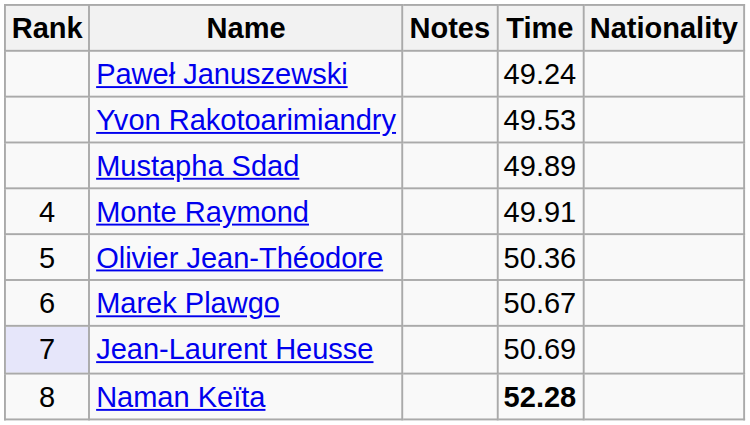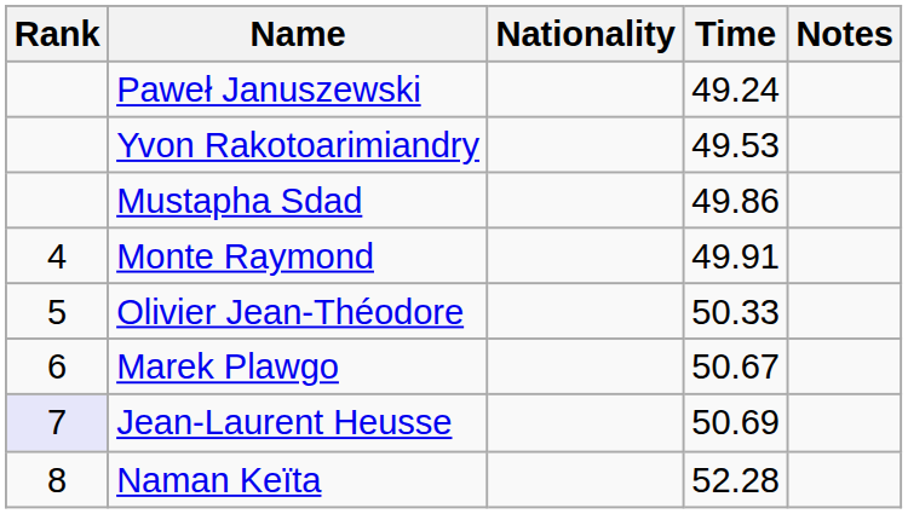 <table class="wikitable sortable" style="text-align:center;font-size:95%">
 <tr>
 <th>Rank</th>
 <th>Name</th>
+<th>Nationality</th>
+<th>Time</th>
 <th>Notes</th>
-<th>Time</th>
-<th>Nationality</th>
 </tr>
 <tr>
 <td></td>
 <td align=left><a href='#'>Paweł Januszewski</a></td>
+<td align=left></td>
+<td>49.24</td>
 <td></td>
-<td>49.24</td>
-<td align=left></td>
 </tr>
 <tr>
 <td></td>
 <td align=left><a href='#'>Yvon Rakotoarimiandry</a></td>
+<td align=left></td>
+<td>49.53</td>
 <td></td>
-<td>49.53</td>
-<td align=left></td>
 </tr>
 <tr>
 <td></td>
 <td align=left><a href='#'>Mustapha Sdad</a></td>
+<td align=left></td>
+<td>49.86</td>
 <td></td>
-<td>49.89</td>
-<td align=left></td>
 </tr>
 <tr>
 <td>4</td>
 <td align=left><a href='#'>Monte Raymond</a></td>
+<td align=left></td>
+<td>49.91</td>
 <td></td>
-<td>49.91</td>
-<td align=left></td>
 </tr>
 <tr>
 <td>5</td>
 <td align=left><a href='#'>Olivier Jean-Théodore</a></td>
+<td align=left></td>
+<td>50.33</td>
 <td></td>
-<td>50.36</td>
-<td align=left></td>
 </tr>
 <tr>
 <td>6</td>
 <td align=left><a href='#'>Marek Plawgo</a></td>
+<td align=left></td>
+<td>50.67</td>
 <td></td>
-<td>50.67</td>
-<td align=left></td>
 </tr>
 <tr>
 <td style="background: lavender;">7</td>
 <td align=left><a href='#'>Jean-Laurent Heusse</a></td>
+<td align=left></td>
+<td>50.69</td>
 <td></td>
-<td>50.69</td>
-<td align=left></td>
 </tr>
 <tr>
 <td>8</td>
 <td align=left><a href='#'>Naman Keïta</a></td>
+<td align=left></td>
+<td>52.28</td>
 <td></td>
-<td><strong>52.28</strong></td>
-<td align=left></td>
 </tr>
 </table>
